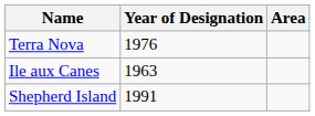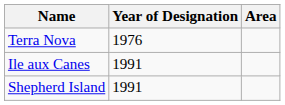 <table class="wikitable sortable" margin:auto;">
 <tr>
 <th>Name</th>
 <th>Year of Designation</th>
 <th>Area</th>
 </tr>
 <tr>
 <td><a href='#'>Terra Nova</a></td>
 <td>1976</td>
 <td align=right></td>
 </tr>
 <tr>
 <td><a href='#'>Ile aux Canes</a></td>
-<td>1963</td>
+<td>1991</td>
 <td align=right></td>
 </tr>
 <tr>
 <td><a href='#'>Shepherd Island</a></td>
 <td>1991</td>
 <td align=right></td>
 </tr>
 </table>
